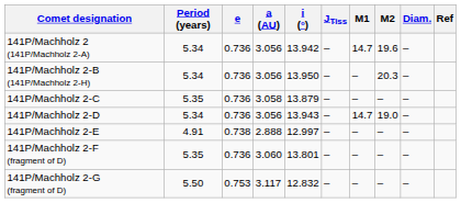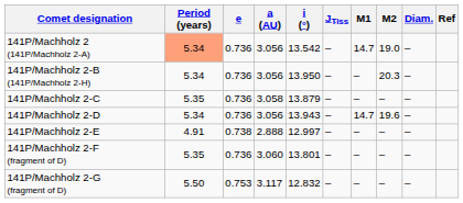 <table class="wikitable sortable">
 <tr>
 <th align="left" width=235 data-sort-type="number"><a href='#'>Comet designation</a></th>
 <th width="80"><a href='#'>Period</a><br>(years)</th>
 <th><a href='#'>e</a></th>
 <th><a href='#'>a</a><br>(<a href='#'>AU</a>)</th>
 <th><a href='#'>i</a><br>(<a href='#'>°</a>)</th>
 <th><a href='#'>J<sub>Tiss</sub></a></th>
 <th>M1</th>
 <th>M2</th>
 <th><a href='#'>Diam.</a></th>
 <th>Ref</th>
 </tr>
 <tr id="1003394">
 <td>141P/Machholz 2<br><small>(141P/Machholz 2-A)</small></td>
-<td align="center">5.34</td>
+<td align="center" style="background: lightsalmon;">5.34</td>
 <td>0.736</td>
 <td>3.056</td>
-<td>13.942</td>
+<td>13.542</td>
 <td>–</td>
 <td>14.7</td>
-<td>19.6</td>
+<td>19.0</td>
 <td>–</td>
 <td></td>
 </tr>
 <tr>
 <td>141P/Machholz 2-B<br><small>(141P/Machholz 2-H)</small></td>
 <td align="center">5.34</td>
 <td>0.736</td>
 <td>3.056</td>
 <td>13.950</td>
 <td>–</td>
 <td>–</td>
 <td>20.3</td>
 <td>–</td>
 <td></td>
 </tr>
 <tr>
 <td>141P/Machholz 2-C</td>
 <td align="center">5.35</td>
 <td>0.736</td>
 <td>3.058</td>
 <td>13.879</td>
 <td>–</td>
 <td>–</td>
 <td>–</td>
 <td>–</td>
 <td></td>
 </tr>
 <tr id="1000279">
 <td>141P/Machholz 2-D</td>
 <td align="center">5.34</td>
 <td>0.736</td>
 <td>3.056</td>
 <td>13.943</td>
 <td>–</td>
 <td>14.7</td>
-<td>19.0</td>
+<td>19.6</td>
 <td>–</td>
 <td></td>
 </tr>
 <tr>
 <td>141P/Machholz 2-E</td>
 <td align="center">4.91</td>
 <td>0.738</td>
 <td>2.888</td>
 <td>12.997</td>
 <td>–</td>
 <td>–</td>
 <td>–</td>
 <td>–</td>
 <td></td>
 </tr>
 <tr>
 <td>141P/Machholz 2-F<br><small>(fragment of D)</small></td>
 <td align="center">5.35</td>
 <td>0.736</td>
 <td>3.060</td>
 <td>13.801</td>
 <td>–</td>
 <td>–</td>
 <td>–</td>
 <td>–</td>
 <td></td>
 </tr>
 <tr>
 <td>141P/Machholz 2-G<br><small>(fragment of D)</small></td>
 <td align="center">5.50</td>
 <td>0.753</td>
 <td>3.117</td>
 <td>12.832</td>
 <td>–</td>
 <td>–</td>
 <td>–</td>
 <td>–</td>
 <td></td>
 </tr>
 </table>
